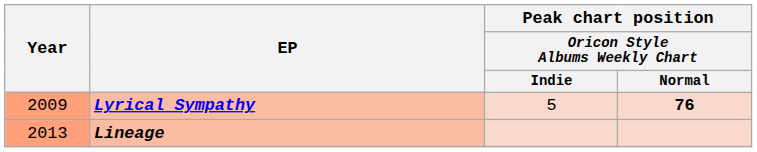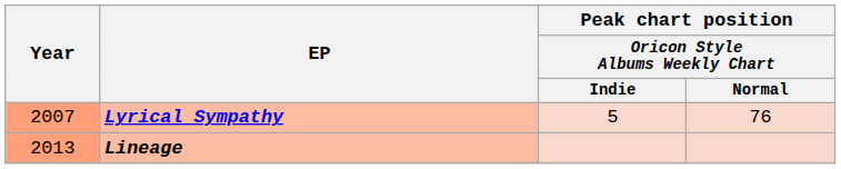 <table class="wikitable">
 <tr>
 <th width="60" rowspan="3">Year</th>
 <th rowspan="3" width="300">EP</th>
 <th width="200" colspan="2">Peak chart position</th>
 </tr>
 <tr style="font-size:smaller;">
 <th bgcolor="FFA07A" colspan="2"><em>Oricon Style</em><br><em>Albums Weekly Chart</em><br></th>
 </tr>
 <tr style="font-size:smaller;">
 <th bgcolor="FFA07A" width="50">Indie</th>
 <th bgcolor="FFA07A" width="50">Normal</th>
 </tr>
 <tr>
-<td align="center" bgcolor="FFA07A">2009</td>
+<td align="center" bgcolor="FFA07A">2007</td>
 <td bgcolor="#FBBCA1"><strong><em><a href='#'>Lyrical Sympathy</a></em></strong> </td>
 <td align="center"  bgcolor="#F9D9CB">5</td>
-<td align="center"  bgcolor="#F9D9CB"><strong>76</strong></td>
+<td align="center"  bgcolor="#F9D9CB">76</td>
 </tr>
 <tr>
 <td align="center" bgcolor="FFA07A">2013</td>
 <td bgcolor="#FBBCA1"><strong><em>Lineage</em></strong> </td>
 <td align="center" bgcolor="#F9D9CB"></td>
 <td align="center" bgcolor="#F9D9CB"></td>
 </tr>
 <tr>
 </tr>
 </table>
